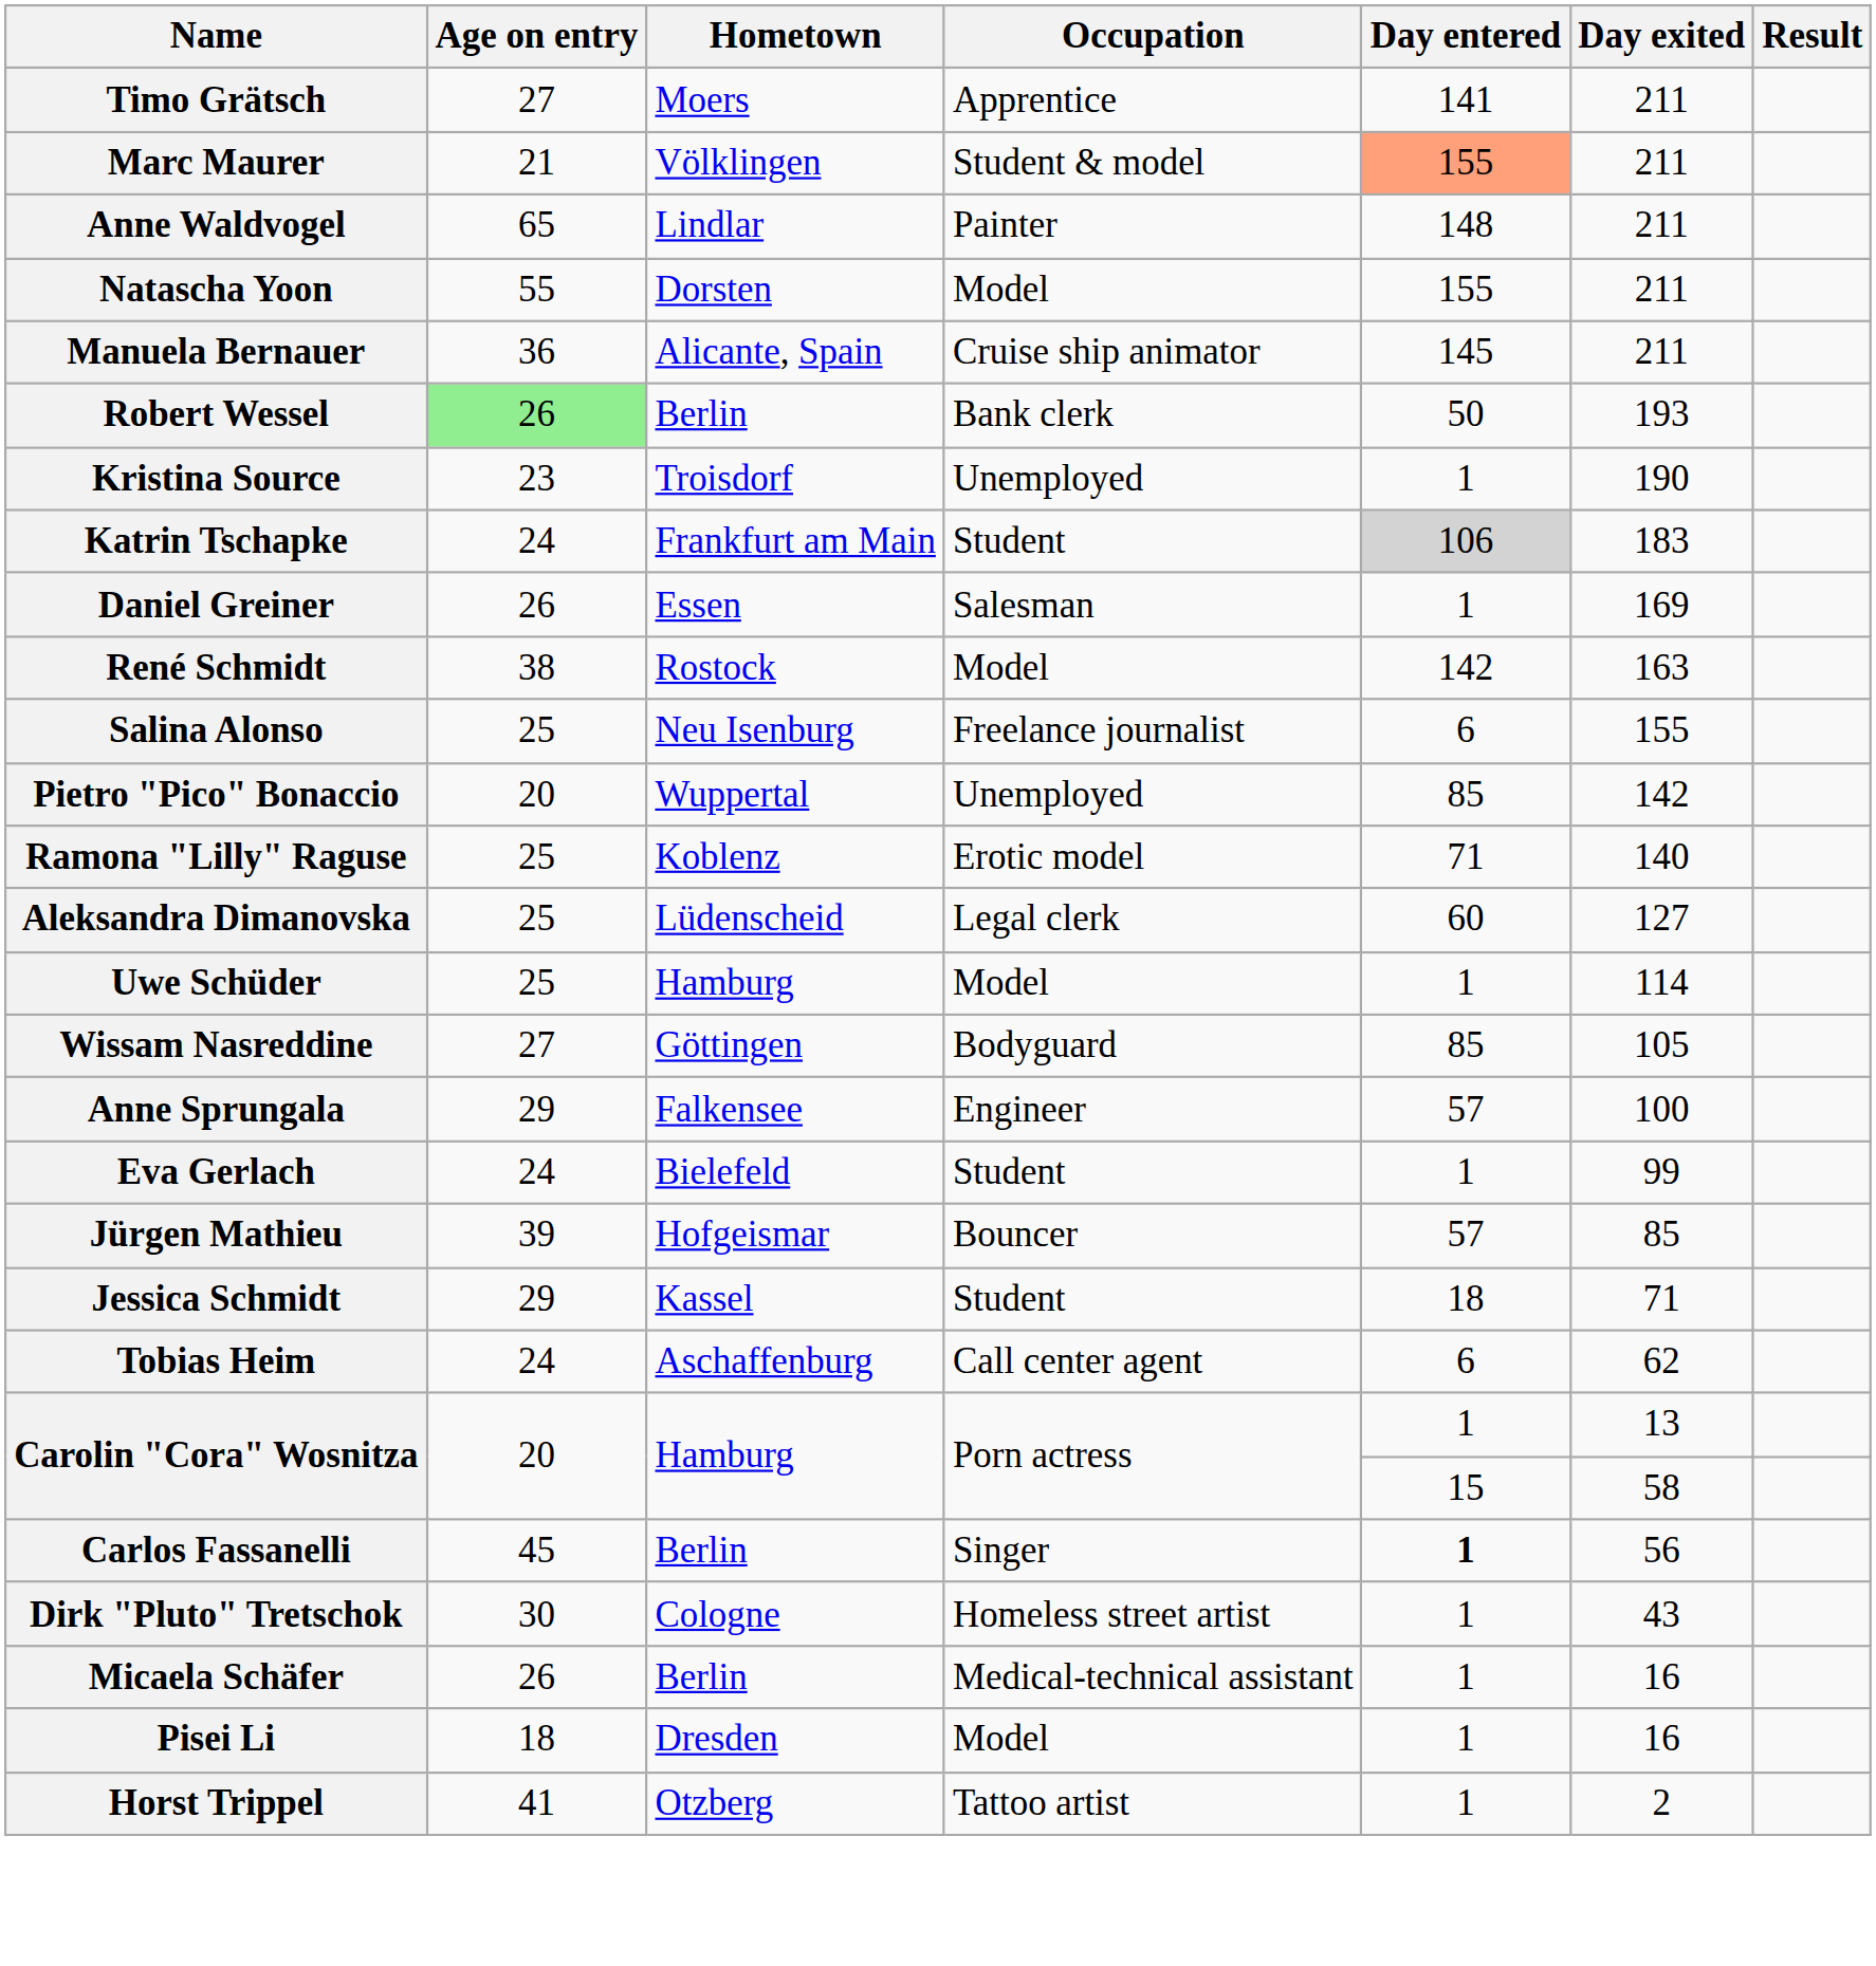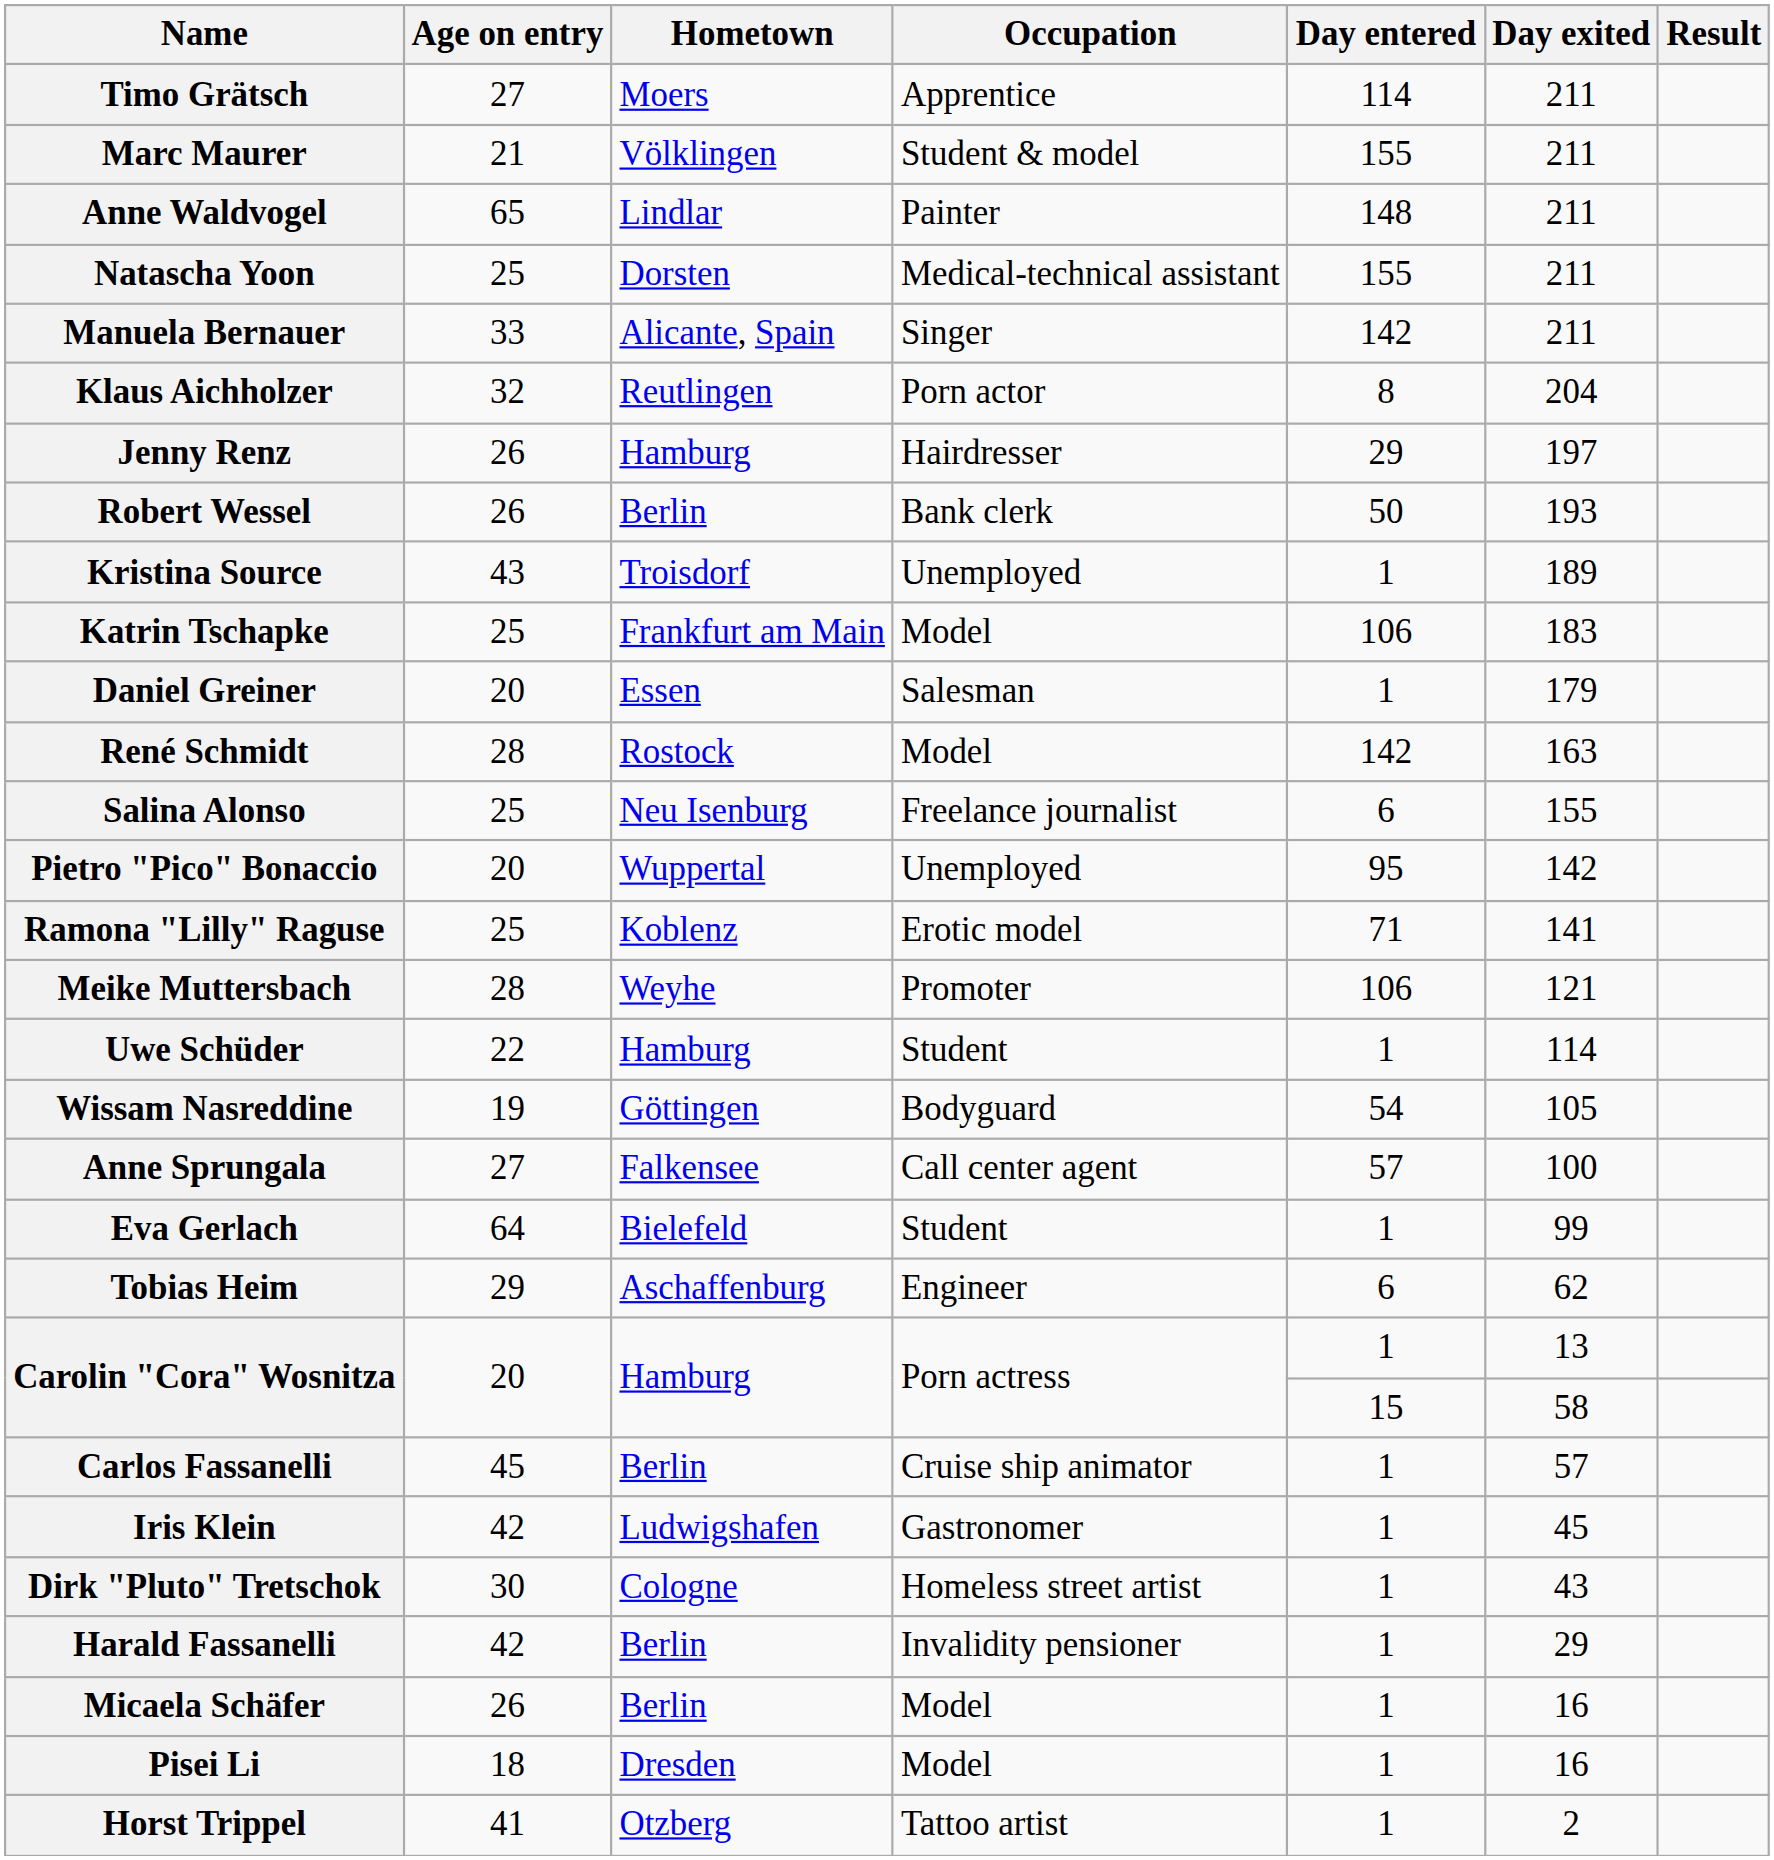 <table class="wikitable sortable" style="text-align:left; line-height:20px; width:auto;">
 <tr>
 <th scope="col">Name</th>
 <th scope="col">Age on entry</th>
 <th scope="col">Hometown</th>
 <th scope="col">Occupation</th>
 <th scope="col">Day entered</th>
 <th scope="col">Day exited</th>
 <th scope="col">Result</th>
 </tr>
 <tr>
 <th scope="row">Timo Grätsch</th>
 <td align="center">27</td>
 <td><a href='#'>Moers</a></td>
 <td>Apprentice</td>
-<td align="center">141</td>
+<td align="center">114</td>
 <td align="center">211</td>
 <td></td>
 </tr>
 <tr>
 <th scope="row">Marc Maurer</th>
 <td align="center">21</td>
 <td><a href='#'>Völklingen</a></td>
 <td>Student & model</td>
-<td align="center" style="background: lightsalmon;">155</td>
+<td align="center">155</td>
 <td align="center">211</td>
 <td></td>
 </tr>
 <tr>
 <th scope=row>Anne Waldvogel</th>
 <td align=center>65</td>
 <td><a href='#'>Lindlar</a></td>
 <td>Painter</td>
 <td align="center">148</td>
 <td align="center">211</td>
 <td></td>
 </tr>
 <tr>
 <th scope=row>Natascha Yoon</th>
-<td align=center>55</td>
+<td align=center>25</td>
 <td><a href='#'>Dorsten</a></td>
-<td>Model</td>
+<td>Medical-technical assistant</td>
 <td align="center">155</td>
 <td align="center">211</td>
 <td></td>
 </tr>
 <tr>
 <th scope=row>Manuela Bernauer</th>
-<td align=center>36</td>
+<td align=center>33</td>
 <td><a href='#'>Alicante</a>, <a href='#'>Spain</a></td>
-<td>Cruise ship animator</td>
-<td align="center">145</td>
+<td>Singer</td>
+<td align="center">142</td>
 <td align="center">211</td>
 <td></td>
 </tr>
 <tr>
+<th scope=row>Klaus Aichholzer</th>
+<td align=center>32</td>
+<td><a href='#'>Reutlingen</a></td>
+<td>Porn actor</td>
+<td align="center">8</td>
+<td align="center">204</td>
+<td></td>
+</tr>
+<tr>
+<th scope=row>Jenny Renz</th>
+<td align=center>26</td>
+<td><a href='#'>Hamburg</a></td>
+<td>Hairdresser</td>
+<td align="center">29</td>
+<td align="center">197</td>
+<td></td>
+</tr>
+<tr>
 <th scope=row>Robert Wessel</th>
-<td align=center style="background: lightgreen;">26</td>
+<td align=center>26</td>
 <td><a href='#'>Berlin</a></td>
 <td>Bank clerk</td>
 <td align="center">50</td>
 <td align="center">193</td>
 <td></td>
 </tr>
 <tr>
 <th scope=row>Kristina Source</th>
-<td align=center>23</td>
+<td align=center>43</td>
 <td><a href='#'>Troisdorf</a></td>
 <td>Unemployed</td>
 <td align="center">1</td>
-<td align="center">190</td>
+<td align="center">189</td>
 <td></td>
 </tr>
 <tr>
 <th scope=row>Katrin Tschapke</th>
-<td align=center>24</td>
+<td align=center>25</td>
 <td><a href='#'>Frankfurt am Main</a></td>
-<td>Student</td>
-<td align="center" style="background: lightgrey;">106</td>
+<td>Model</td>
+<td align="center">106</td>
 <td align="center">183</td>
 <td></td>
 </tr>
 <tr>
 <th scope=row>Daniel Greiner</th>
-<td align=center>26</td>
+<td align=center>20</td>
 <td><a href='#'>Essen</a></td>
 <td>Salesman</td>
 <td align="center">1</td>
-<td align="center">169</td>
+<td align="center">179</td>
 <td></td>
 </tr>
 <tr>
 <th scope=row>René Schmidt</th>
-<td align=center>38</td>
+<td align=center>28</td>
 <td><a href='#'>Rostock</a></td>
 <td>Model</td>
 <td align="center">142</td>
 <td align="center">163</td>
 <td></td>
 </tr>
 <tr>
 <th scope=row>Salina Alonso</th>
 <td align=center>25</td>
 <td><a href='#'>Neu Isenburg</a></td>
 <td>Freelance journalist</td>
 <td align="center">6</td>
 <td align="center">155</td>
 <td></td>
 </tr>
 <tr>
 <th scope=row>Pietro "Pico" Bonaccio</th>
 <td align=center>20</td>
 <td><a href='#'>Wuppertal</a></td>
 <td>Unemployed</td>
-<td align="center">85</td>
+<td align="center">95</td>
 <td align="center">142</td>
 <td></td>
 </tr>
 <tr>
 <th scope=row>Ramona "Lilly" Raguse</th>
 <td align=center>25</td>
 <td><a href='#'>Koblenz</a></td>
 <td>Erotic model</td>
 <td align="center">71</td>
-<td align="center">140</td>
+<td align="center">141</td>
 <td></td>
 </tr>
 <tr>
-<th scope=row>Aleksandra Dimanovska</th>
-<td align=center>25</td>
-<td><a href='#'>Lüdenscheid</a></td>
-<td>Legal clerk</td>
-<td align="center">60</td>
-<td align="center">127</td>
+<th scope=row>Meike Muttersbach</th>
+<td align=center>28</td>
+<td><a href='#'>Weyhe</a></td>
+<td>Promoter</td>
+<td align="center">106</td>
+<td align="center">121</td>
 <td></td>
 </tr>
 <tr>
 <th scope=row>Uwe Schüder</th>
-<td align=center>25</td>
+<td align=center>22</td>
 <td><a href='#'>Hamburg</a></td>
-<td>Model</td>
+<td>Student</td>
 <td align="center">1</td>
 <td align="center">114</td>
 <td></td>
 </tr>
 <tr>
 <th scope=row>Wissam Nasreddine</th>
-<td align=center>27</td>
+<td align=center>19</td>
 <td><a href='#'>Göttingen</a></td>
 <td>Bodyguard</td>
-<td align="center">85</td>
+<td align="center">54</td>
 <td align="center">105</td>
 <td></td>
 </tr>
 <tr>
 <th scope=row>Anne Sprungala</th>
-<td align=center>29</td>
+<td align=center>27</td>
 <td><a href='#'>Falkensee</a></td>
-<td>Engineer</td>
+<td>Call center agent</td>
 <td align="center">57</td>
 <td align="center">100</td>
 <td></td>
 </tr>
 <tr>
 <th scope=row>Eva Gerlach</th>
-<td align=center>24</td>
+<td align=center>64</td>
 <td><a href='#'>Bielefeld</a></td>
 <td>Student</td>
 <td align="center">1</td>
 <td align="center">99</td>
 <td></td>
 </tr>
 <tr>
-<th scope=row>Jürgen Mathieu</th>
-<td align=center>39</td>
-<td><a href='#'>Hofgeismar</a></td>
-<td>Bouncer</td>
-<td align="center">57</td>
-<td align="center">85</td>
-<td></td>
-</tr>
-<tr>
-<th scope=row>Jessica Schmidt</th>
+<th scope=row>Tobias Heim</th>
 <td align=center>29</td>
-<td><a href='#'>Kassel</a></td>
-<td>Student</td>
-<td align="center">18</td>
-<td align="center">71</td>
-<td></td>
-</tr>
-<tr>
-<th scope=row>Tobias Heim</th>
-<td align=center>24</td>
 <td><a href='#'>Aschaffenburg</a></td>
-<td>Call center agent</td>
+<td>Engineer</td>
 <td align="center">6</td>
 <td align="center">62</td>
 <td></td>
 </tr>
 <tr>
 <th scope=row rowspan=2>Carolin "Cora" Wosnitza</th>
 <td align=center rowspan=2>20</td>
 <td rowspan=2><a href='#'>Hamburg</a></td>
 <td rowspan=2>Porn actress</td>
 <td align="center">1</td>
 <td align="center">13</td>
 <td></td>
 </tr>
 <tr>
 <td align="center">15</td>
 <td align="center">58</td>
 <td></td>
 </tr>
 <tr>
 <th scope=row>Carlos Fassanelli</th>
 <td align=center>45</td>
 <td><a href='#'>Berlin</a></td>
-<td>Singer</td>
-<td align="center"><strong>1</strong></td>
-<td align="center">56</td>
+<td>Cruise ship animator</td>
+<td align="center">1</td>
+<td align="center">57</td>
+<td></td>
+</tr>
+<tr>
+<th scope=row>Iris Klein</th>
+<td align=center>42</td>
+<td><a href='#'>Ludwigshafen</a></td>
+<td>Gastronomer</td>
+<td align="center">1</td>
+<td align="center">45</td>
 <td></td>
 </tr>
 <tr>
 <th scope=row>Dirk "Pluto" Tretschok</th>
 <td align=center>30</td>
 <td><a href='#'>Cologne</a></td>
 <td>Homeless street artist</td>
 <td align="center">1</td>
 <td align="center">43</td>
 <td></td>
 </tr>
 <tr>
+<th scope=row>Harald Fassanelli</th>
+<td align=center>42</td>
+<td><a href='#'>Berlin</a></td>
+<td>Invalidity pensioner</td>
+<td align="center">1</td>
+<td align="center">29</td>
+<td></td>
+</tr>
+<tr>
 <th scope=row>Micaela Schäfer</th>
 <td align=center>26</td>
 <td><a href='#'>Berlin</a></td>
-<td>Medical-technical assistant</td>
+<td>Model</td>
 <td align="center">1</td>
 <td align="center">16</td>
 <td></td>
 </tr>
 <tr>
 <th scope=row>Pisei Li</th>
 <td align=center>18</td>
 <td><a href='#'>Dresden</a></td>
 <td>Model</td>
 <td align="center">1</td>
 <td align="center">16</td>
 <td></td>
 </tr>
 <tr>
 <th scope=row>Horst Trippel</th>
 <td align=center>41</td>
 <td><a href='#'>Otzberg</a></td>
 <td>Tattoo artist</td>
 <td align="center">1</td>
 <td align="center">2</td>
 <td></td>
 </tr>
 </table>
